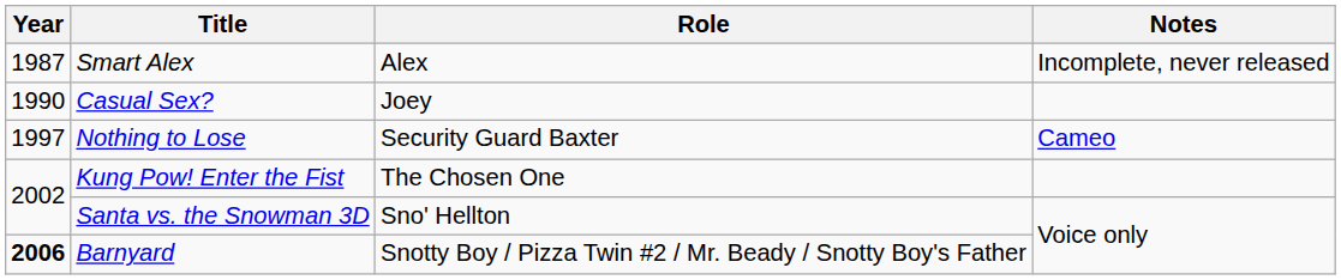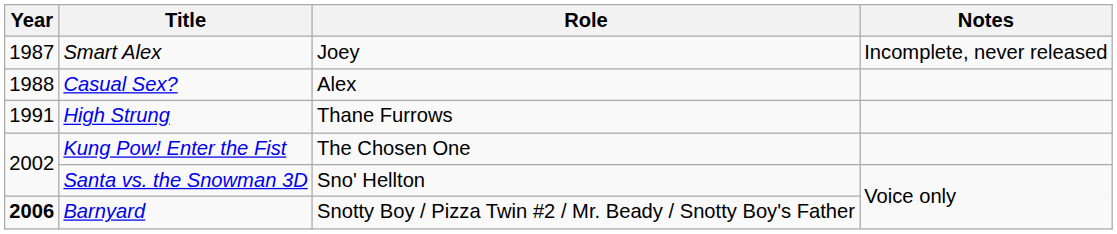 <table class="wikitable">
 <tr>
 <th>Year</th>
 <th>Title</th>
 <th>Role</th>
 <th>Notes</th>
 </tr>
 <tr>
 <td>1987</td>
 <td><em>Smart Alex</em></td>
-<td>Alex</td>
+<td>Joey</td>
 <td>Incomplete, never released</td>
 </tr>
 <tr>
-<td>1990</td>
+<td>1988</td>
 <td><em><a href='#'>Casual Sex?</a></em></td>
-<td>Joey</td>
+<td>Alex</td>
 <td></td>
 </tr>
 <tr>
-<td>1997</td>
-<td><em><a href='#'>Nothing to Lose</a></em></td>
-<td>Security Guard Baxter</td>
-<td><a href='#'>Cameo</a></td>
+<td>1991</td>
+<td><em><a href='#'>High Strung</a></em></td>
+<td>Thane Furrows</td>
+<td></td>
 </tr>
 <tr>
 <td rowspan=2>2002</td>
 <td><em><a href='#'>Kung Pow! Enter the Fist</a></em></td>
 <td>The Chosen One</td>
 <td></td>
 </tr>
 <tr>
 <td><em><a href='#'>Santa vs. the Snowman 3D</a></em></td>
 <td>Sno' Hellton</td>
 <td rowspan=2>Voice only</td>
 </tr>
 <tr>
 <td><strong>2006</strong></td>
 <td><em><a href='#'>Barnyard</a></em></td>
 <td>Snotty Boy / Pizza Twin #2 / Mr. Beady / Snotty Boy's Father</td>
 </tr>
 </table>
